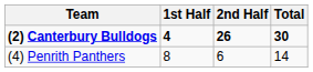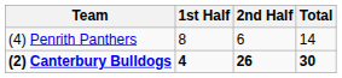 <table class="wikitable">
 <tr>
 <th>Team</th>
 <th>1st Half</th>
 <th>2nd Half</th>
 <th>Total</th>
 </tr>
 <tr>
+<td>(4) <a href='#'>Penrith Panthers</a></td>
+<td>8</td>
+<td>6</td>
+<td>14</td>
+</tr>
+<tr>
 <td><strong>(2) <a href='#'>Canterbury Bulldogs</a></strong></td>
 <td><strong>4</strong></td>
 <td><strong>26</strong></td>
 <td><strong>30</strong></td>
 </tr>
-<tr>
-<td>(4) <a href='#'>Penrith Panthers</a></td>
-<td>8</td>
-<td>6</td>
-<td>14</td>
-</tr>
 </table>
